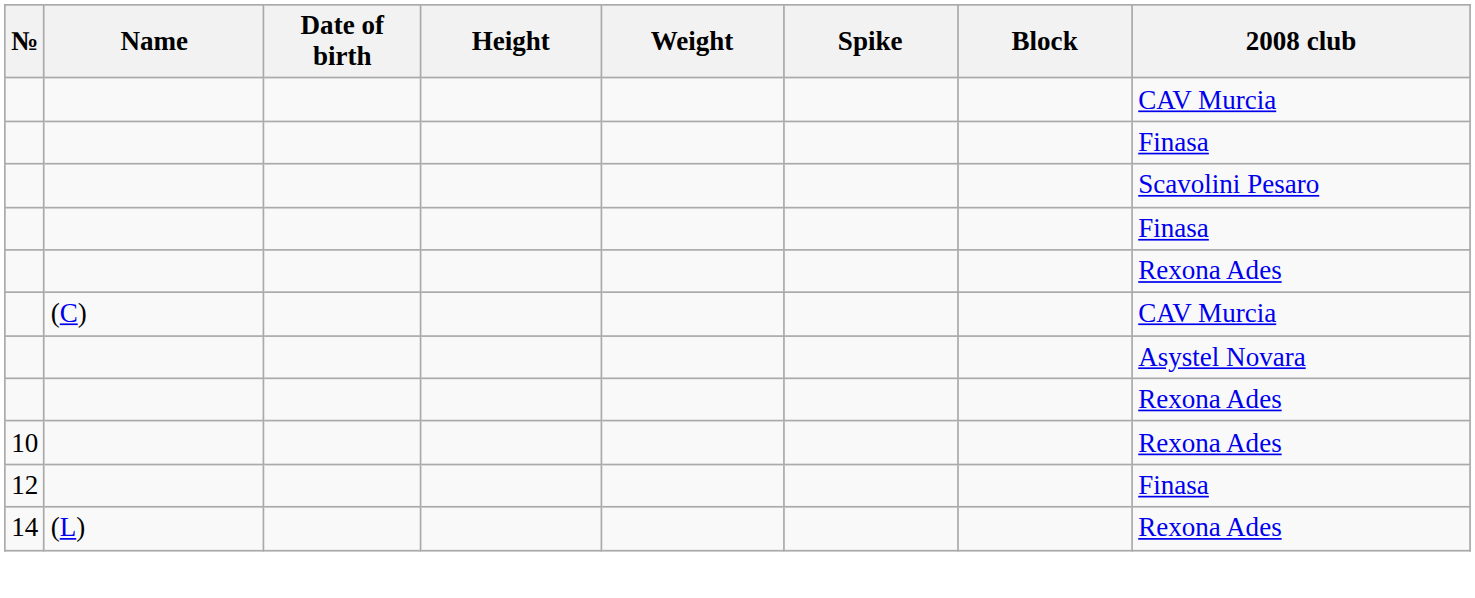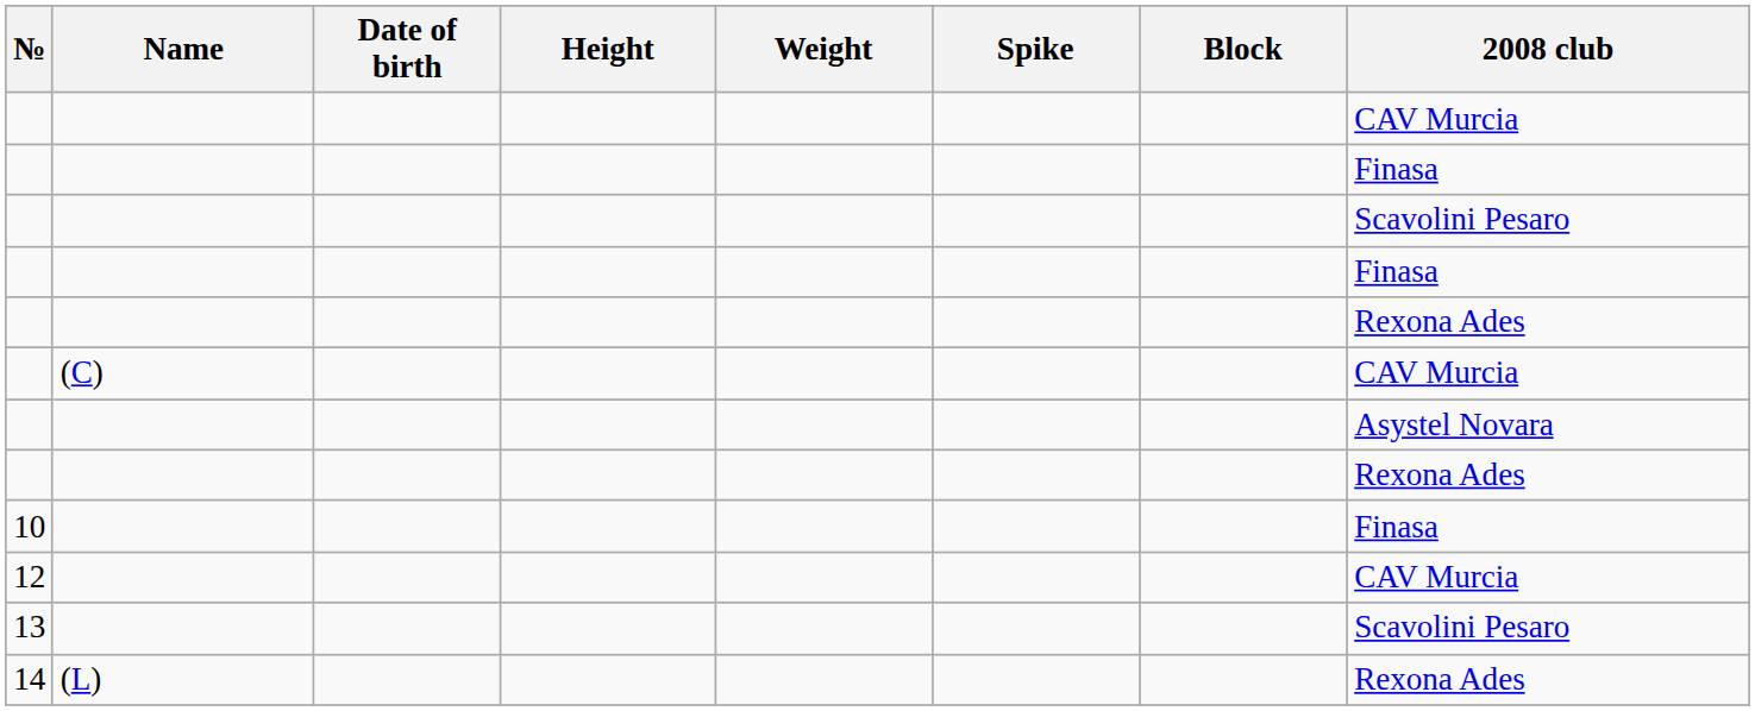 <table class="wikitable sortable" style="font-size:100%; text-align:center;">
 <tr>
 <th>№</th>
 <th style="width:12em">Name</th>
 <th style="width:8em">Date of birth</th>
 <th style="width:9em">Height</th>
 <th style="width:9em">Weight</th>
 <th style="width:9em">Spike</th>
 <th style="width:9em">Block</th>
 <th style="width:19em">2008 club</th>
 </tr>
 <tr>
 <td></td>
 <td style="text-align:left;"></td>
 <td style="text-align:right;"></td>
 <td></td>
 <td></td>
 <td></td>
 <td></td>
 <td style="text-align:left;"> <a href='#'>CAV Murcia</a></td>
 </tr>
 <tr>
 <td></td>
 <td style="text-align:left;"></td>
 <td style="text-align:right;"></td>
 <td></td>
 <td></td>
 <td></td>
 <td></td>
 <td style="text-align:left;"> <a href='#'>Finasa</a></td>
 </tr>
 <tr>
 <td></td>
 <td style="text-align:left;"></td>
 <td style="text-align:right;"></td>
 <td></td>
 <td></td>
 <td></td>
 <td></td>
 <td style="text-align:left;"> <a href='#'>Scavolini Pesaro</a></td>
 </tr>
 <tr>
 <td></td>
 <td style="text-align:left;"></td>
 <td style="text-align:right;"></td>
 <td></td>
 <td></td>
 <td></td>
 <td></td>
 <td style="text-align:left;"> <a href='#'>Finasa</a></td>
 </tr>
 <tr>
 <td></td>
 <td style="text-align:left;"></td>
 <td style="text-align:right;"></td>
 <td></td>
 <td></td>
 <td></td>
 <td></td>
 <td style="text-align:left;"> <a href='#'>Rexona Ades</a></td>
 </tr>
 <tr>
 <td></td>
 <td style="text-align:left;"> (<a href='#'>C</a>)</td>
 <td style="text-align:right;"></td>
 <td></td>
 <td></td>
 <td></td>
 <td></td>
 <td style="text-align:left;"> <a href='#'>CAV Murcia</a></td>
 </tr>
 <tr>
 <td></td>
 <td style="text-align:left;"></td>
 <td style="text-align:right;"></td>
 <td></td>
 <td></td>
 <td></td>
 <td></td>
 <td style="text-align:left;"> <a href='#'>Asystel Novara</a></td>
 </tr>
 <tr>
 <td></td>
 <td style="text-align:left;"></td>
 <td style="text-align:right;"></td>
 <td></td>
 <td></td>
 <td></td>
 <td></td>
 <td style="text-align:left;"> <a href='#'>Rexona Ades</a></td>
 </tr>
 <tr>
 <td>10</td>
 <td style="text-align:left;"></td>
 <td style="text-align:right;"></td>
 <td></td>
 <td></td>
 <td></td>
 <td></td>
-<td style="text-align:left;"> <a href='#'>Rexona Ades</a></td>
+<td style="text-align:left;"> <a href='#'>Finasa</a></td>
 </tr>
 <tr>
 <td>12</td>
 <td style="text-align:left;"></td>
 <td style="text-align:right;"></td>
 <td></td>
 <td></td>
 <td></td>
 <td></td>
-<td style="text-align:left;"> <a href='#'>Finasa</a></td>
+<td style="text-align:left;"> <a href='#'>CAV Murcia</a></td>
+</tr>
+<tr>
+<td>13</td>
+<td style="text-align:left;"></td>
+<td style="text-align:right;"></td>
+<td></td>
+<td></td>
+<td></td>
+<td></td>
+<td style="text-align:left;"> <a href='#'>Scavolini Pesaro</a></td>
 </tr>
 <tr>
 <td>14</td>
 <td style="text-align:left;"> (<a href='#'>L</a>)</td>
 <td style="text-align:right;"></td>
 <td></td>
 <td></td>
 <td></td>
 <td></td>
 <td style="text-align:left;"> <a href='#'>Rexona Ades</a></td>
 </tr>
 </table>
